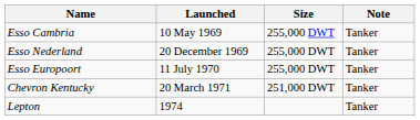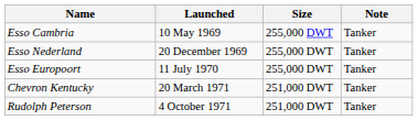 <table class="wikitable">
 <tr>
 <th width="200">Name</th>
 <th width="140">Launched</th>
 <th width="100">Size</th>
 <th width="90">Note</th>
 </tr>
 <tr>
 <td><em>Esso Cambria</em></td>
 <td>10 May 1969</td>
 <td>255,000 <a href='#'>DWT</a></td>
 <td>Tanker</td>
 </tr>
 <tr>
 <td><em>Esso Nederland</em></td>
 <td>20 December 1969</td>
 <td>255,000 DWT</td>
 <td>Tanker</td>
 </tr>
 <tr>
 <td><em>Esso Europoort</em></td>
 <td>11 July 1970</td>
 <td>255,000 DWT</td>
 <td>Tanker</td>
 </tr>
 <tr>
 <td><em>Chevron Kentucky</em></td>
 <td>20 March 1971</td>
 <td>251,000 DWT</td>
 <td>Tanker</td>
 </tr>
 <tr>
-<td><em>Lepton</em></td>
-<td>1974</td>
-<td></td>
+<td><em>Rudolph Peterson</em></td>
+<td>4 October 1971</td>
+<td>251,000 DWT</td>
 <td>Tanker</td>
 </tr>
 </table>
